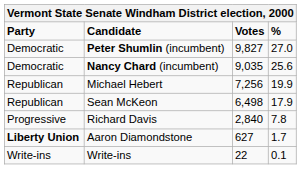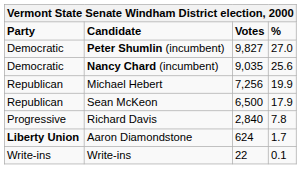 <table class="wikitable">
 <tr>
 <th colspan="4">Vermont State Senate Windham District election, 2000</th>
 </tr>
 <tr>
 <td><strong>Party</strong></td>
 <td><strong>Candidate</strong></td>
 <td><strong>Votes</strong></td>
 <td><strong>%</strong></td>
 </tr>
 <tr>
 <td>Democratic</td>
 <td><strong>Peter Shumlin</strong> (incumbent)</td>
 <td>9,827</td>
 <td>27.0</td>
 </tr>
 <tr>
 <td>Democratic</td>
 <td><strong>Nancy Chard</strong> (incumbent)</td>
 <td>9,035</td>
 <td>25.6</td>
 </tr>
 <tr>
 <td>Republican</td>
 <td>Michael Hebert</td>
 <td>7,256</td>
 <td>19.9</td>
 </tr>
 <tr>
 <td>Republican</td>
 <td>Sean McKeon</td>
-<td>6,498</td>
+<td>6,500</td>
 <td>17.9</td>
 </tr>
 <tr>
 <td>Progressive</td>
 <td>Richard Davis</td>
 <td>2,840</td>
 <td>7.8</td>
 </tr>
 <tr>
 <td><strong>Liberty Union</strong></td>
 <td>Aaron Diamondstone</td>
-<td>627</td>
+<td>624</td>
 <td>1.7</td>
 </tr>
 <tr>
 <td>Write-ins</td>
 <td>Write-ins</td>
 <td>22</td>
 <td>0.1</td>
 </tr>
 </table>
